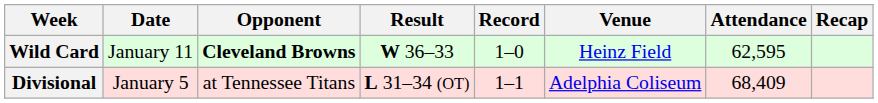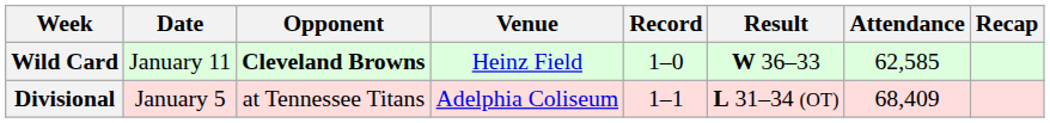 <table class="wikitable" style="text-align:center">
 <tr>
 <th>Week</th>
 <th>Date</th>
 <th>Opponent</th>
+<th>Venue</th>
+<th>Record</th>
 <th>Result</th>
-<th>Record</th>
-<th>Venue</th>
 <th>Attendance</th>
 <th>Recap</th>
 </tr>
 <tr style="background:#ddffdd">
 <th>Wild Card</th>
 <td>January 11</td>
 <td><strong>Cleveland Browns</strong></td>
+<td><a href='#'>Heinz Field</a></td>
+<td>1–0</td>
 <td><strong>W</strong> 36–33</td>
-<td>1–0</td>
-<td><a href='#'>Heinz Field</a></td>
-<td>62,595</td>
+<td>62,585</td>
 <td></td>
 </tr>
 <tr style="background:#ffdddd">
 <th>Divisional</th>
 <td>January 5</td>
 <td>at Tennessee Titans</td>
+<td><a href='#'>Adelphia Coliseum</a></td>
+<td>1–1</td>
 <td><strong>L</strong> 31–34 <small>(OT)</small></td>
-<td>1–1</td>
-<td><a href='#'>Adelphia Coliseum</a></td>
 <td>68,409</td>
 <td></td>
 </tr>
 </table>
